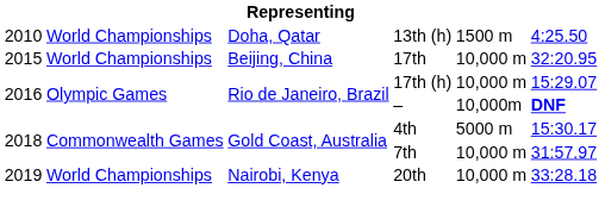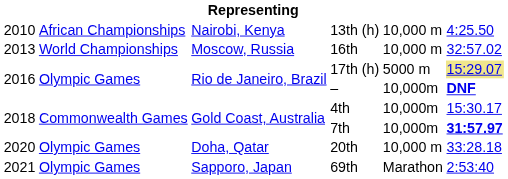 <table>
 <tr>
 <th colspan="6">Representing </th>
 </tr>
 <tr>
 <td>2010</td>
-<td><a href='#'>World Championships</a></td>
-<td><a href='#'>Doha, Qatar</a></td>
+<td><a href='#'>African Championships</a></td>
+<td><a href='#'>Nairobi, Kenya</a></td>
 <td>13th (h)</td>
-<td>1500 m</td>
+<td>10,000 m</td>
 <td><a href='#'>4:25.50</a></td>
 </tr>
 <tr>
-<td>2015</td>
+<td>2013</td>
 <td><a href='#'>World Championships</a></td>
-<td><a href='#'>Beijing, China</a></td>
-<td>17th</td>
+<td><a href='#'>Moscow, Russia</a></td>
+<td>16th</td>
 <td>10,000 m</td>
-<td><a href='#'>32:20.95</a></td>
+<td><a href='#'>32:57.02</a></td>
 </tr>
 <tr>
 <td rowspan=2>2016</td>
 <td rowspan=2><a href='#'>Olympic Games</a></td>
 <td rowspan=2><a href='#'>Rio de Janeiro, Brazil</a></td>
 <td>17th (h)</td>
-<td>10,000 m</td>
-<td><a href='#'>15:29.07</a></td>
+<td>5000 m</td>
+<td style="background: khaki;"><a href='#'>15:29.07</a></td>
 </tr>
 <tr>
 <td>–</td>
 <td>10,000m</td>
 <td><strong><a href='#'>DNF</a></strong></td>
 </tr>
 <tr>
 <td rowspan=2>2018</td>
 <td rowspan=2><a href='#'>Commonwealth Games</a></td>
 <td rowspan=2><a href='#'>Gold Coast, Australia</a></td>
 <td>4th</td>
-<td>5000 m</td>
+<td>10,000m</td>
 <td><a href='#'>15:30.17</a></td>
 </tr>
 <tr>
 <td>7th</td>
-<td>10,000 m</td>
-<td><a href='#'>31:57.97</a></td>
+<td>10,000m</td>
+<td><strong><a href='#'>31:57.97</a></strong></td>
 </tr>
 <tr>
-<td>2019</td>
-<td><a href='#'>World Championships</a></td>
-<td><a href='#'>Nairobi, Kenya</a></td>
+<td>2020</td>
+<td><a href='#'>Olympic Games</a></td>
+<td><a href='#'>Doha, Qatar</a></td>
 <td>20th</td>
 <td>10,000 m</td>
 <td><a href='#'>33:28.18</a></td>
 </tr>
+<tr>
+<td>2021</td>
+<td><a href='#'>Olympic Games</a></td>
+<td><a href='#'>Sapporo, Japan</a></td>
+<td>69th</td>
+<td>Marathon</td>
+<td><a href='#'>2:53:40</a></td>
+</tr>
 </table>
